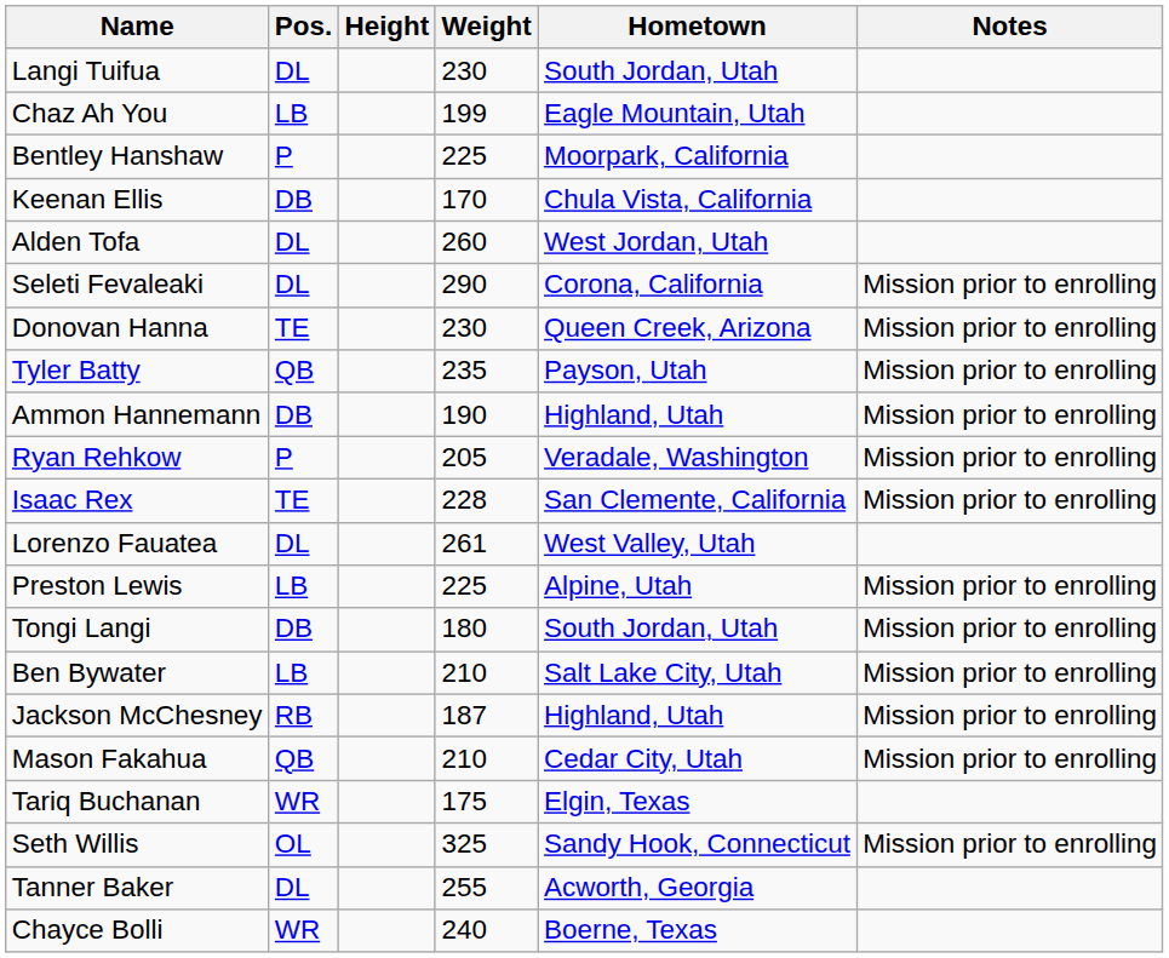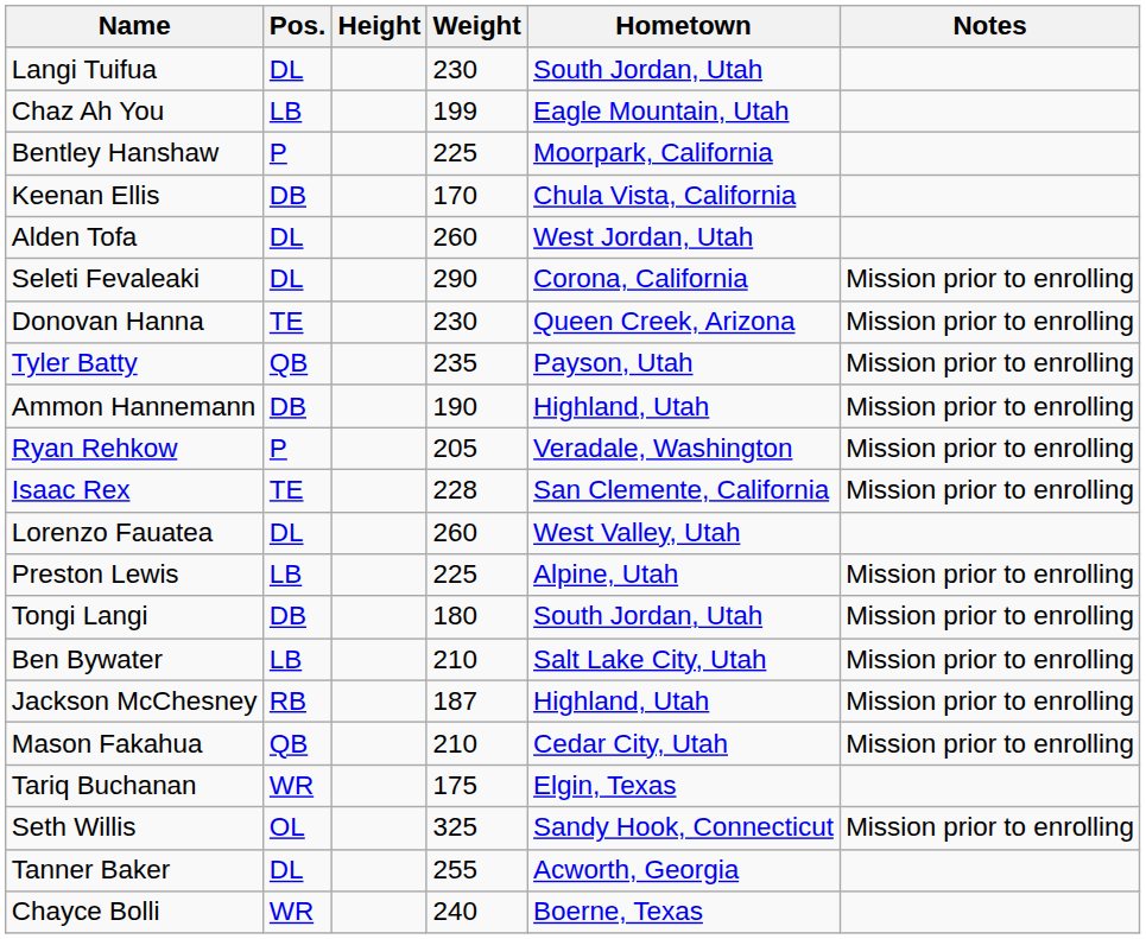 <table class="wikitable sortable" border="1">
 <tr>
 <th>Name</th>
 <th>Pos.</th>
 <th>Height</th>
 <th>Weight</th>
 <th>Hometown</th>
 <th>Notes</th>
 </tr>
 <tr>
 <td>Langi Tuifua</td>
 <td><a href='#'>DL</a></td>
 <td></td>
 <td>230</td>
 <td><a href='#'>South Jordan, Utah</a></td>
 <td></td>
 </tr>
 <tr>
 <td>Chaz Ah You</td>
 <td><a href='#'>LB</a></td>
 <td></td>
 <td>199</td>
 <td><a href='#'>Eagle Mountain, Utah</a></td>
 <td></td>
 </tr>
 <tr>
 <td>Bentley Hanshaw</td>
 <td><a href='#'>P</a></td>
 <td></td>
 <td>225</td>
 <td><a href='#'>Moorpark, California</a></td>
 <td></td>
 </tr>
 <tr>
 <td>Keenan Ellis</td>
 <td><a href='#'>DB</a></td>
 <td></td>
 <td>170</td>
 <td><a href='#'>Chula Vista, California</a></td>
 <td></td>
 </tr>
 <tr>
 <td>Alden Tofa</td>
 <td><a href='#'>DL</a></td>
 <td></td>
 <td>260</td>
 <td><a href='#'>West Jordan, Utah</a></td>
 <td></td>
 </tr>
 <tr>
 <td>Seleti Fevaleaki</td>
 <td><a href='#'>DL</a></td>
 <td></td>
 <td>290</td>
 <td><a href='#'>Corona, California</a></td>
 <td>Mission prior to enrolling</td>
 </tr>
 <tr>
 <td>Donovan Hanna</td>
 <td><a href='#'>TE</a></td>
 <td></td>
 <td>230</td>
 <td><a href='#'>Queen Creek, Arizona</a></td>
 <td>Mission prior to enrolling</td>
 </tr>
 <tr>
 <td><a href='#'>Tyler Batty</a></td>
 <td><a href='#'>QB</a></td>
 <td></td>
 <td>235</td>
 <td><a href='#'>Payson, Utah</a></td>
 <td>Mission prior to enrolling</td>
 </tr>
 <tr>
 <td>Ammon Hannemann</td>
 <td><a href='#'>DB</a></td>
 <td></td>
 <td>190</td>
 <td><a href='#'>Highland, Utah</a></td>
 <td>Mission prior to enrolling</td>
 </tr>
 <tr>
 <td><a href='#'>Ryan Rehkow</a></td>
 <td><a href='#'>P</a></td>
 <td></td>
 <td>205</td>
 <td><a href='#'>Veradale, Washington</a></td>
 <td>Mission prior to enrolling</td>
 </tr>
 <tr>
 <td><a href='#'>Isaac Rex</a></td>
 <td><a href='#'>TE</a></td>
 <td></td>
 <td>228</td>
 <td><a href='#'>San Clemente, California</a></td>
 <td>Mission prior to enrolling</td>
 </tr>
 <tr>
 <td>Lorenzo Fauatea</td>
 <td><a href='#'>DL</a></td>
 <td></td>
-<td>261</td>
+<td>260</td>
 <td><a href='#'>West Valley, Utah</a></td>
 <td></td>
 </tr>
 <tr>
 <td>Preston Lewis</td>
 <td><a href='#'>LB</a></td>
 <td></td>
 <td>225</td>
 <td><a href='#'>Alpine, Utah</a></td>
 <td>Mission prior to enrolling</td>
 </tr>
 <tr>
 <td>Tongi Langi</td>
 <td><a href='#'>DB</a></td>
 <td></td>
 <td>180</td>
 <td><a href='#'>South Jordan, Utah</a></td>
 <td>Mission prior to enrolling</td>
 </tr>
 <tr>
 <td>Ben Bywater</td>
 <td><a href='#'>LB</a></td>
 <td></td>
 <td>210</td>
 <td><a href='#'>Salt Lake City, Utah</a></td>
 <td>Mission prior to enrolling</td>
 </tr>
 <tr>
 <td>Jackson McChesney</td>
 <td><a href='#'>RB</a></td>
 <td></td>
 <td>187</td>
 <td><a href='#'>Highland, Utah</a></td>
 <td>Mission prior to enrolling</td>
 </tr>
 <tr>
 <td>Mason Fakahua</td>
 <td><a href='#'>QB</a></td>
 <td></td>
 <td>210</td>
 <td><a href='#'>Cedar City, Utah</a></td>
 <td>Mission prior to enrolling</td>
 </tr>
 <tr>
 <td>Tariq Buchanan</td>
 <td><a href='#'>WR</a></td>
 <td></td>
 <td>175</td>
 <td><a href='#'>Elgin, Texas</a></td>
 <td></td>
 </tr>
 <tr>
 <td>Seth Willis</td>
 <td><a href='#'>OL</a></td>
 <td></td>
 <td>325</td>
 <td><a href='#'>Sandy Hook, Connecticut</a></td>
 <td>Mission prior to enrolling</td>
 </tr>
 <tr>
 <td>Tanner Baker</td>
 <td><a href='#'>DL</a></td>
 <td></td>
 <td>255</td>
 <td><a href='#'>Acworth, Georgia</a></td>
 <td></td>
 </tr>
 <tr>
 <td>Chayce Bolli</td>
 <td><a href='#'>WR</a></td>
 <td></td>
 <td>240</td>
 <td><a href='#'>Boerne, Texas</a></td>
 <td></td>
 </tr>
 </table>
